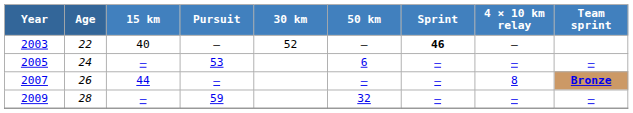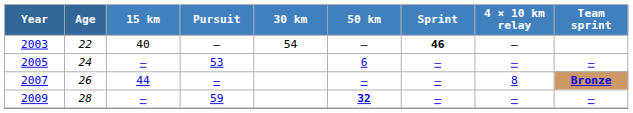 <table class="wikitable" style="font-size:95%; text-align:center; border:grey solid 1px; border-collapse:collapse; background:#ffffff;">
 <tr>
 <th style="background-color:#369; color:white; width:60px;"> Year </th>
 <th style="background-color:#369; color:white; width:40px;"> Age </th>
 <th style="background-color:#4180be; color:white; width:75px;"> 15 km </th>
 <th style="background-color:#4180be; color:white; width:75px;"> Pursuit </th>
 <th style="background-color:#4180be; color:white; width:75px;"> 30 km </th>
 <th style="background-color:#4180be; color:white; width:75px;"> 50 km </th>
 <th style="background-color:#4180be; color:white; width:75px;"> Sprint </th>
 <th style="background-color:#4180be; color:white; width:75px;"> 4 × 10 km <br> relay </th>
 <th style="background-color:#4180be; color:white; width:75px;"> Team <br> sprint </th>
 </tr>
 <tr>
 <td><a href='#'>2003</a></td>
 <td><em>22</em></td>
 <td>40</td>
 <td>—</td>
-<td>52</td>
+<td>54</td>
 <td>—</td>
 <td><strong>46</strong></td>
 <td>—</td>
 <td></td>
 </tr>
 <tr>
 <td><a href='#'>2005</a></td>
 <td><em>24</em></td>
 <td><a href='#'>—</a></td>
 <td><a href='#'>53</a></td>
 <td></td>
 <td><a href='#'>6</a></td>
 <td><a href='#'>—</a></td>
 <td><a href='#'>—</a></td>
 <td><a href='#'>—</a></td>
 </tr>
 <tr>
 <td><a href='#'>2007</a></td>
 <td><em>26</em></td>
 <td><a href='#'>44</a></td>
 <td><a href='#'>—</a></td>
 <td></td>
 <td><a href='#'>—</a></td>
 <td><a href='#'>—</a></td>
 <td><a href='#'>8</a></td>
 <td bgcolor=cc9966><a href='#'><strong>Bronze</strong></a></td>
 </tr>
 <tr>
 <td><a href='#'>2009</a></td>
 <td><em>28</em></td>
 <td><a href='#'>—</a></td>
 <td><a href='#'>59</a></td>
 <td></td>
-<td><a href='#'>32</a></td>
+<td><strong><a href='#'>32</a></strong></td>
 <td><a href='#'>—</a></td>
 <td><a href='#'>—</a></td>
 <td><a href='#'>—</a></td>
 </tr>
 <tr>
 </tr>
 </table>
